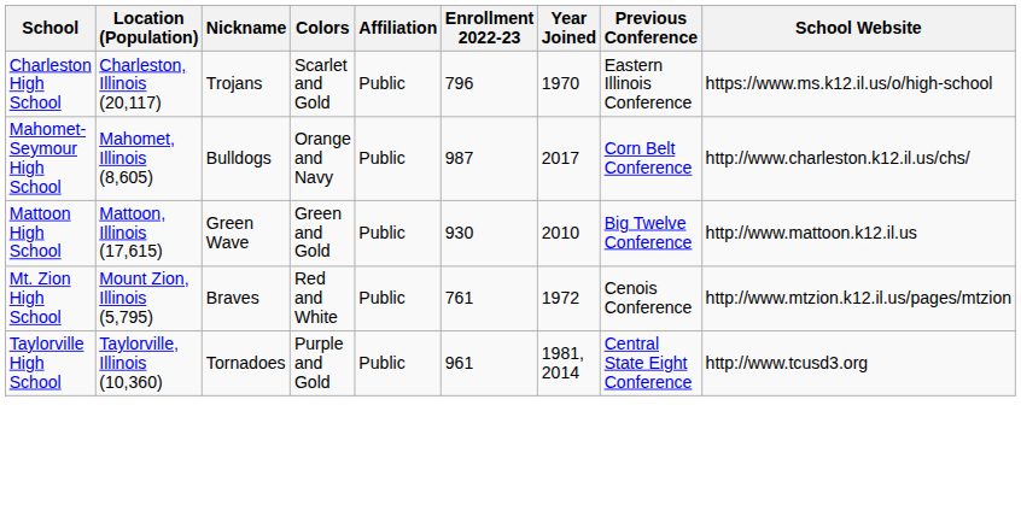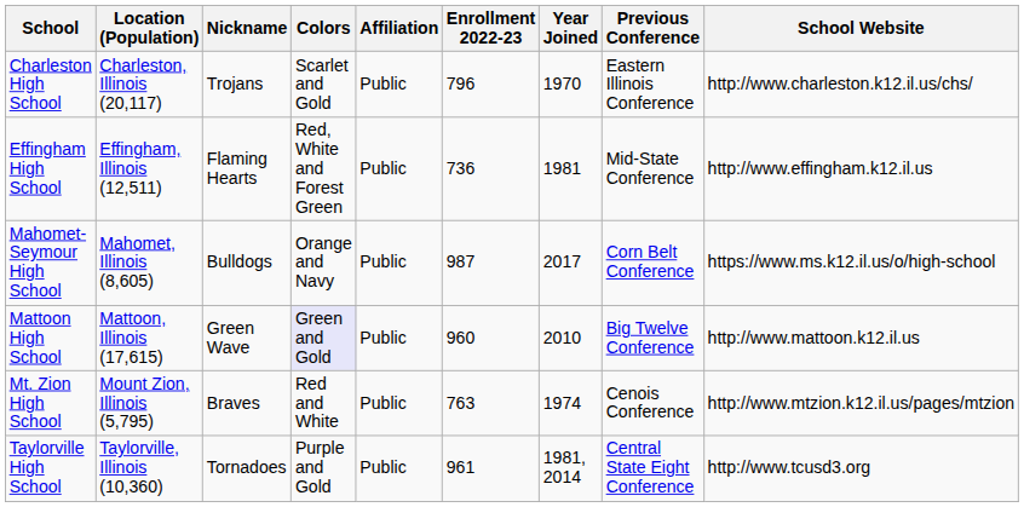 <table class="wikitable" border="1">
 <tr>
 <th>School</th>
 <th>Location<br>(Population)</th>
 <th>Nickname</th>
 <th>Colors</th>
 <th>Affiliation</th>
 <th>Enrollment<br>2022-23</th>
 <th>Year Joined</th>
 <th>Previous Conference</th>
 <th>School Website</th>
 </tr>
 <tr>
 <td><a href='#'>Charleston High School</a></td>
 <td><a href='#'>Charleston, Illinois</a><br>(20,117)</td>
 <td>Trojans</td>
 <td>Scarlet and Gold<br> </td>
 <td>Public</td>
 <td>796</td>
 <td>1970</td>
 <td>Eastern Illinois Conference</td>
-<td>https://www.ms.k12.il.us/o/high-school</td>
+<td>http://www.charleston.k12.il.us/chs/</td>
+</tr>
+<tr>
+<td><a href='#'>Effingham High School</a></td>
+<td><a href='#'>Effingham, Illinois</a><br>(12,511)</td>
+<td>Flaming Hearts</td>
+<td>Red, White and Forest Green<br>    </td>
+<td>Public</td>
+<td>736</td>
+<td>1981</td>
+<td>Mid-State Conference</td>
+<td>http://www.effingham.k12.il.us</td>
 </tr>
 <tr>
 <td><a href='#'>Mahomet-Seymour High School</a></td>
 <td><a href='#'>Mahomet, Illinois</a><br>(8,605)</td>
 <td>Bulldogs</td>
 <td>Orange and Navy<br> </td>
 <td>Public</td>
 <td>987</td>
 <td>2017</td>
 <td><a href='#'>Corn Belt Conference</a></td>
-<td>http://www.charleston.k12.il.us/chs/</td>
+<td>https://www.ms.k12.il.us/o/high-school</td>
 </tr>
 <tr>
 <td><a href='#'>Mattoon High School</a></td>
 <td><a href='#'>Mattoon, Illinois</a><br>(17,615)</td>
 <td>Green Wave</td>
-<td>Green and Gold<br> </td>
+<td style="background: lavender;">Green and Gold<br> </td>
 <td>Public</td>
-<td>930</td>
+<td>960</td>
 <td>2010</td>
 <td><a href='#'>Big Twelve Conference</a></td>
 <td>http://www.mattoon.k12.il.us</td>
 </tr>
 <tr>
 <td><a href='#'>Mt. Zion High School</a></td>
 <td><a href='#'>Mount Zion, Illinois</a><br>(5,795)</td>
 <td>Braves</td>
 <td>Red and White<br> </td>
 <td>Public</td>
-<td>761</td>
-<td>1972</td>
+<td>763</td>
+<td>1974</td>
 <td>Cenois Conference</td>
 <td>http://www.mtzion.k12.il.us/pages/mtzion</td>
 </tr>
 <tr>
 <td><a href='#'>Taylorville High School</a></td>
 <td><a href='#'>Taylorville, Illinois</a><br>(10,360)</td>
 <td>Tornadoes</td>
 <td>Purple and Gold<br> </td>
 <td>Public</td>
 <td>961</td>
 <td>1981, 2014</td>
 <td><a href='#'>Central State Eight Conference</a></td>
 <td>http://www.tcusd3.org</td>
 </tr>
 </table>
